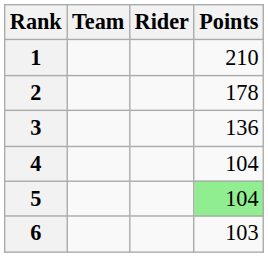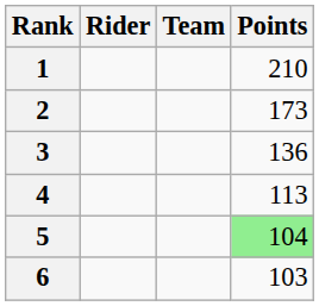 <table class="wikitable">
 <tr>
 <th scope="col">Rank</th>
+<th scope="col">Rider</th>
 <th scope="col">Team</th>
-<th scope="col">Rider</th>
 <th scope="col">Points</th>
 </tr>
 <tr>
 <th scope="row">1</th>
 <td></td>
 <td></td>
 <td style="text-align:right;">210</td>
 </tr>
 <tr>
 <th scope="row">2</th>
 <td></td>
 <td></td>
-<td style="text-align:right;">178</td>
+<td style="text-align:right;">173</td>
 </tr>
 <tr>
 <th scope="row">3</th>
 <td></td>
 <td></td>
 <td style="text-align:right;">136</td>
 </tr>
 <tr>
 <th scope="row">4</th>
 <td></td>
 <td></td>
-<td style="text-align:right;">104</td>
+<td style="text-align:right;">113</td>
 </tr>
 <tr>
 <th scope="row">5</th>
 <td></td>
 <td></td>
 <td style="background: lightgreen; text-align:right;">104</td>
 </tr>
 <tr>
 <th scope="row">6</th>
 <td></td>
 <td></td>
 <td style="text-align:right;">103</td>
 </tr>
 </table>
